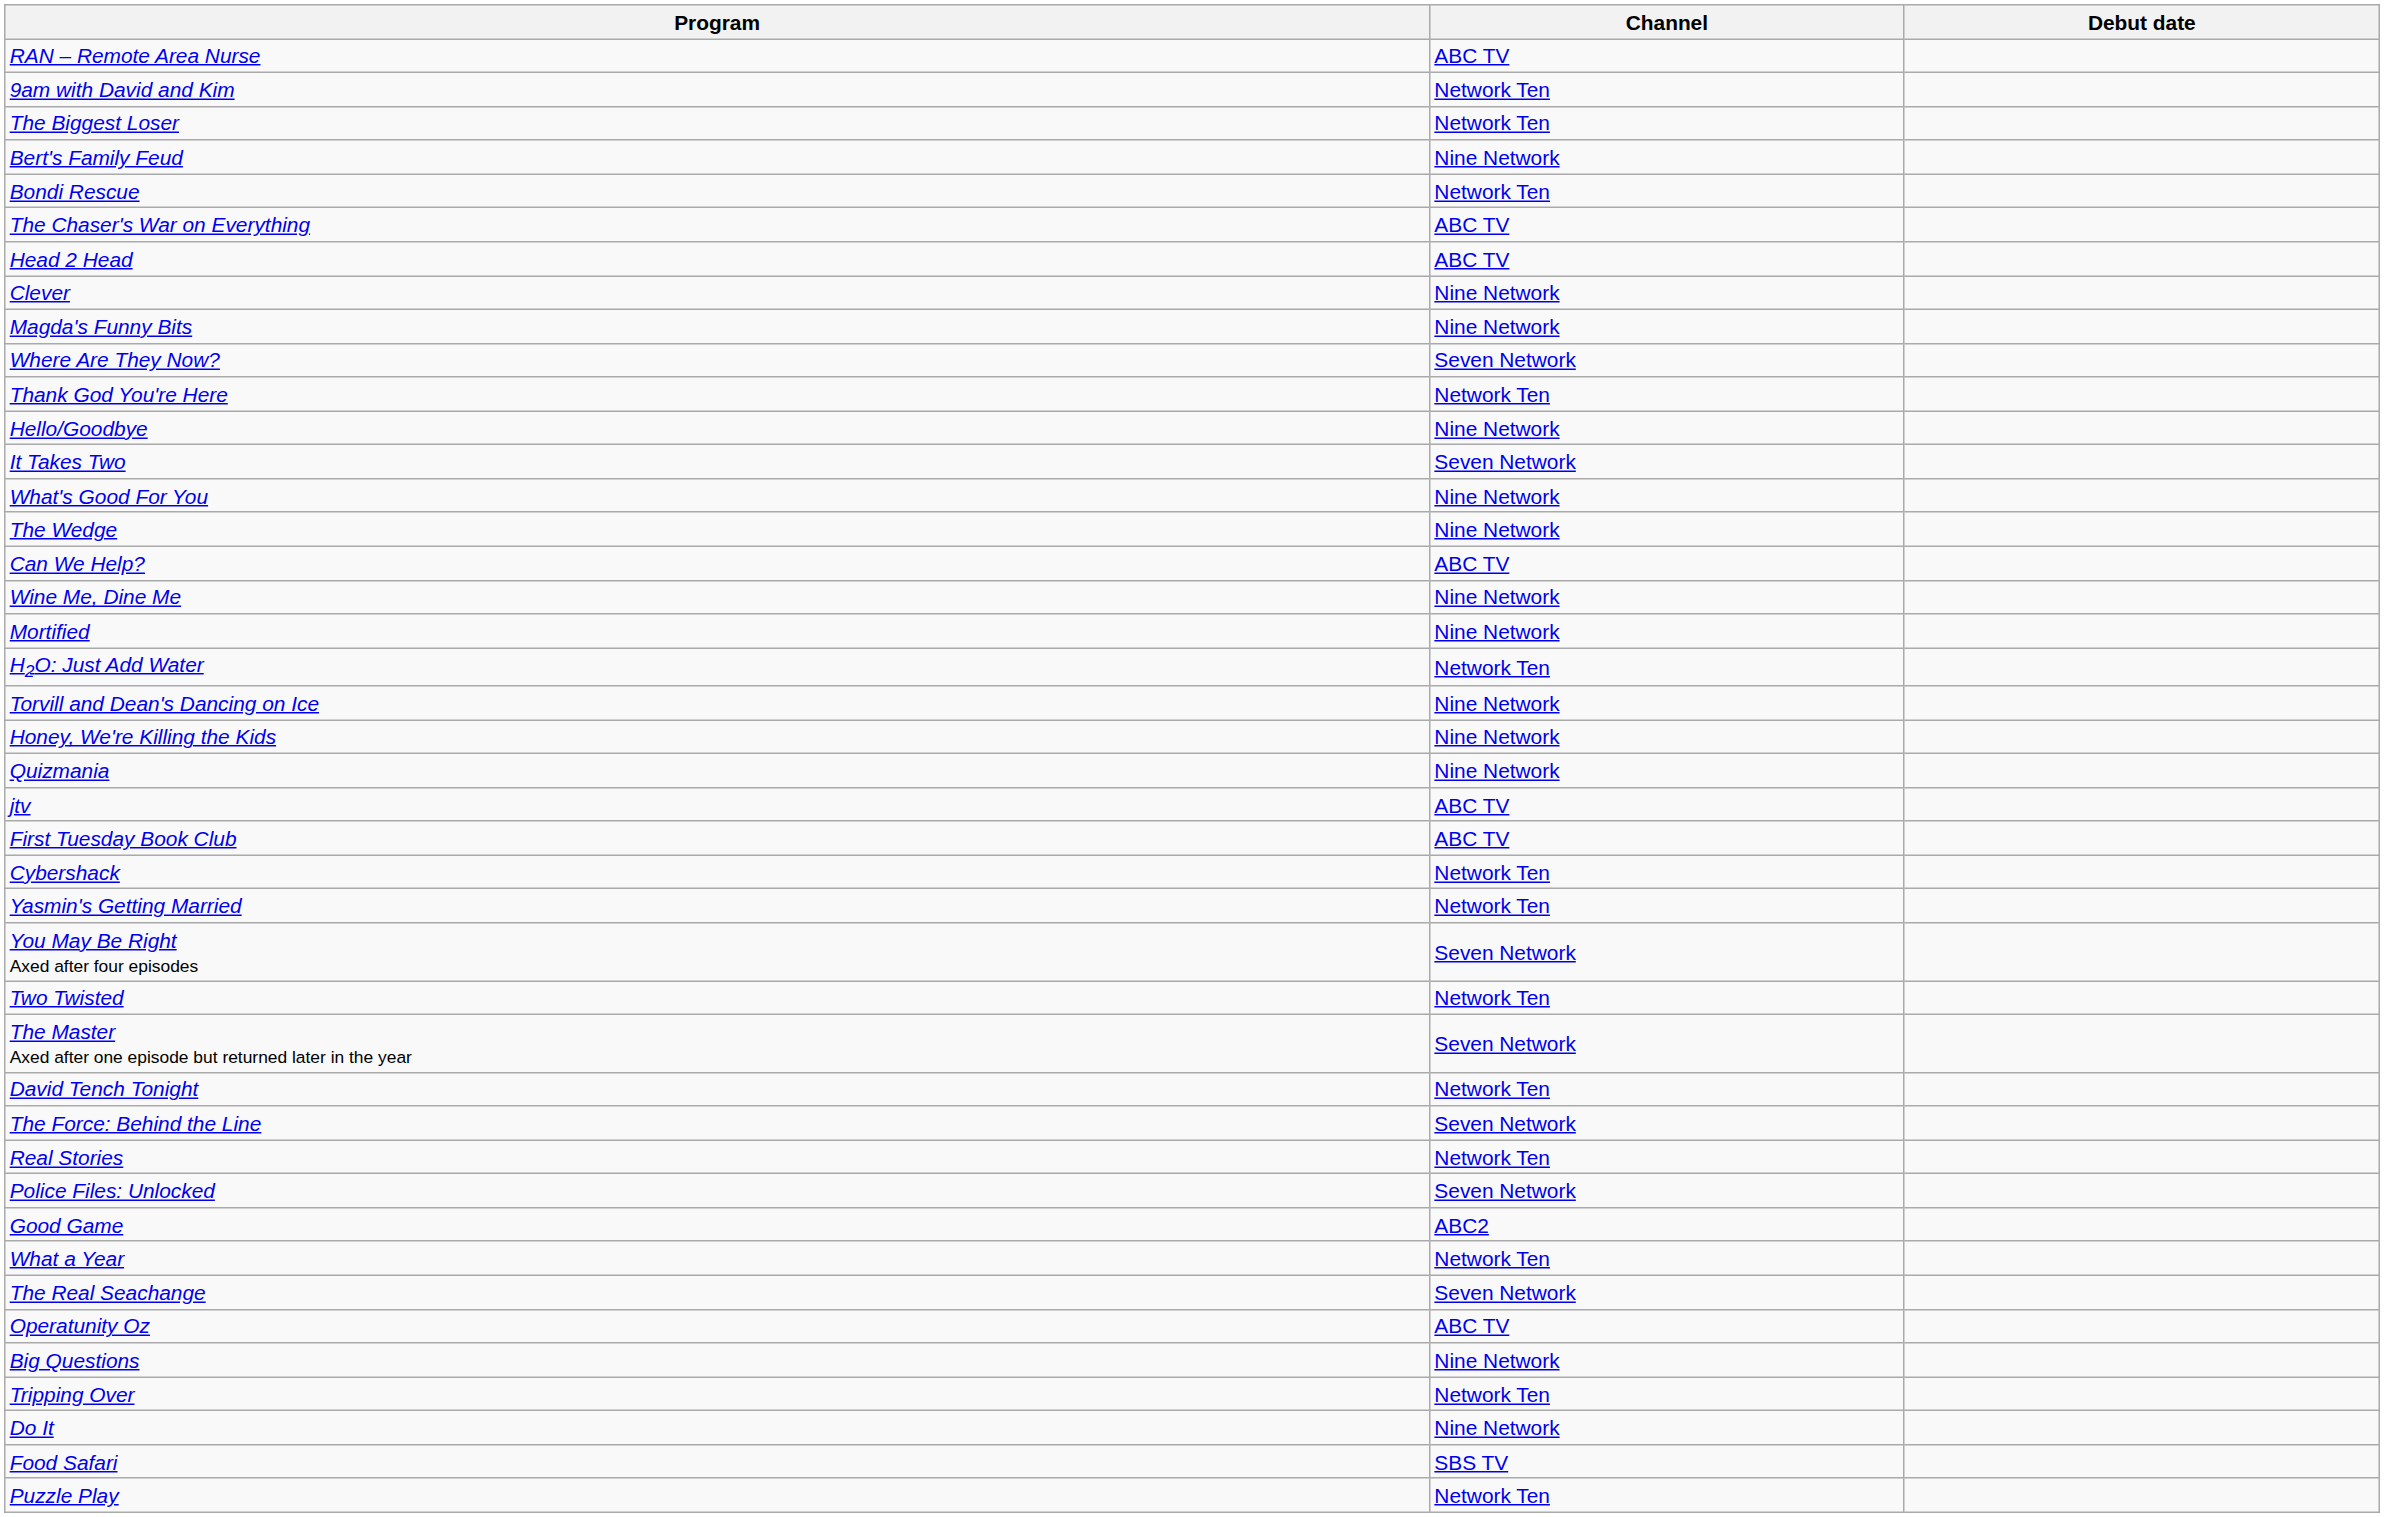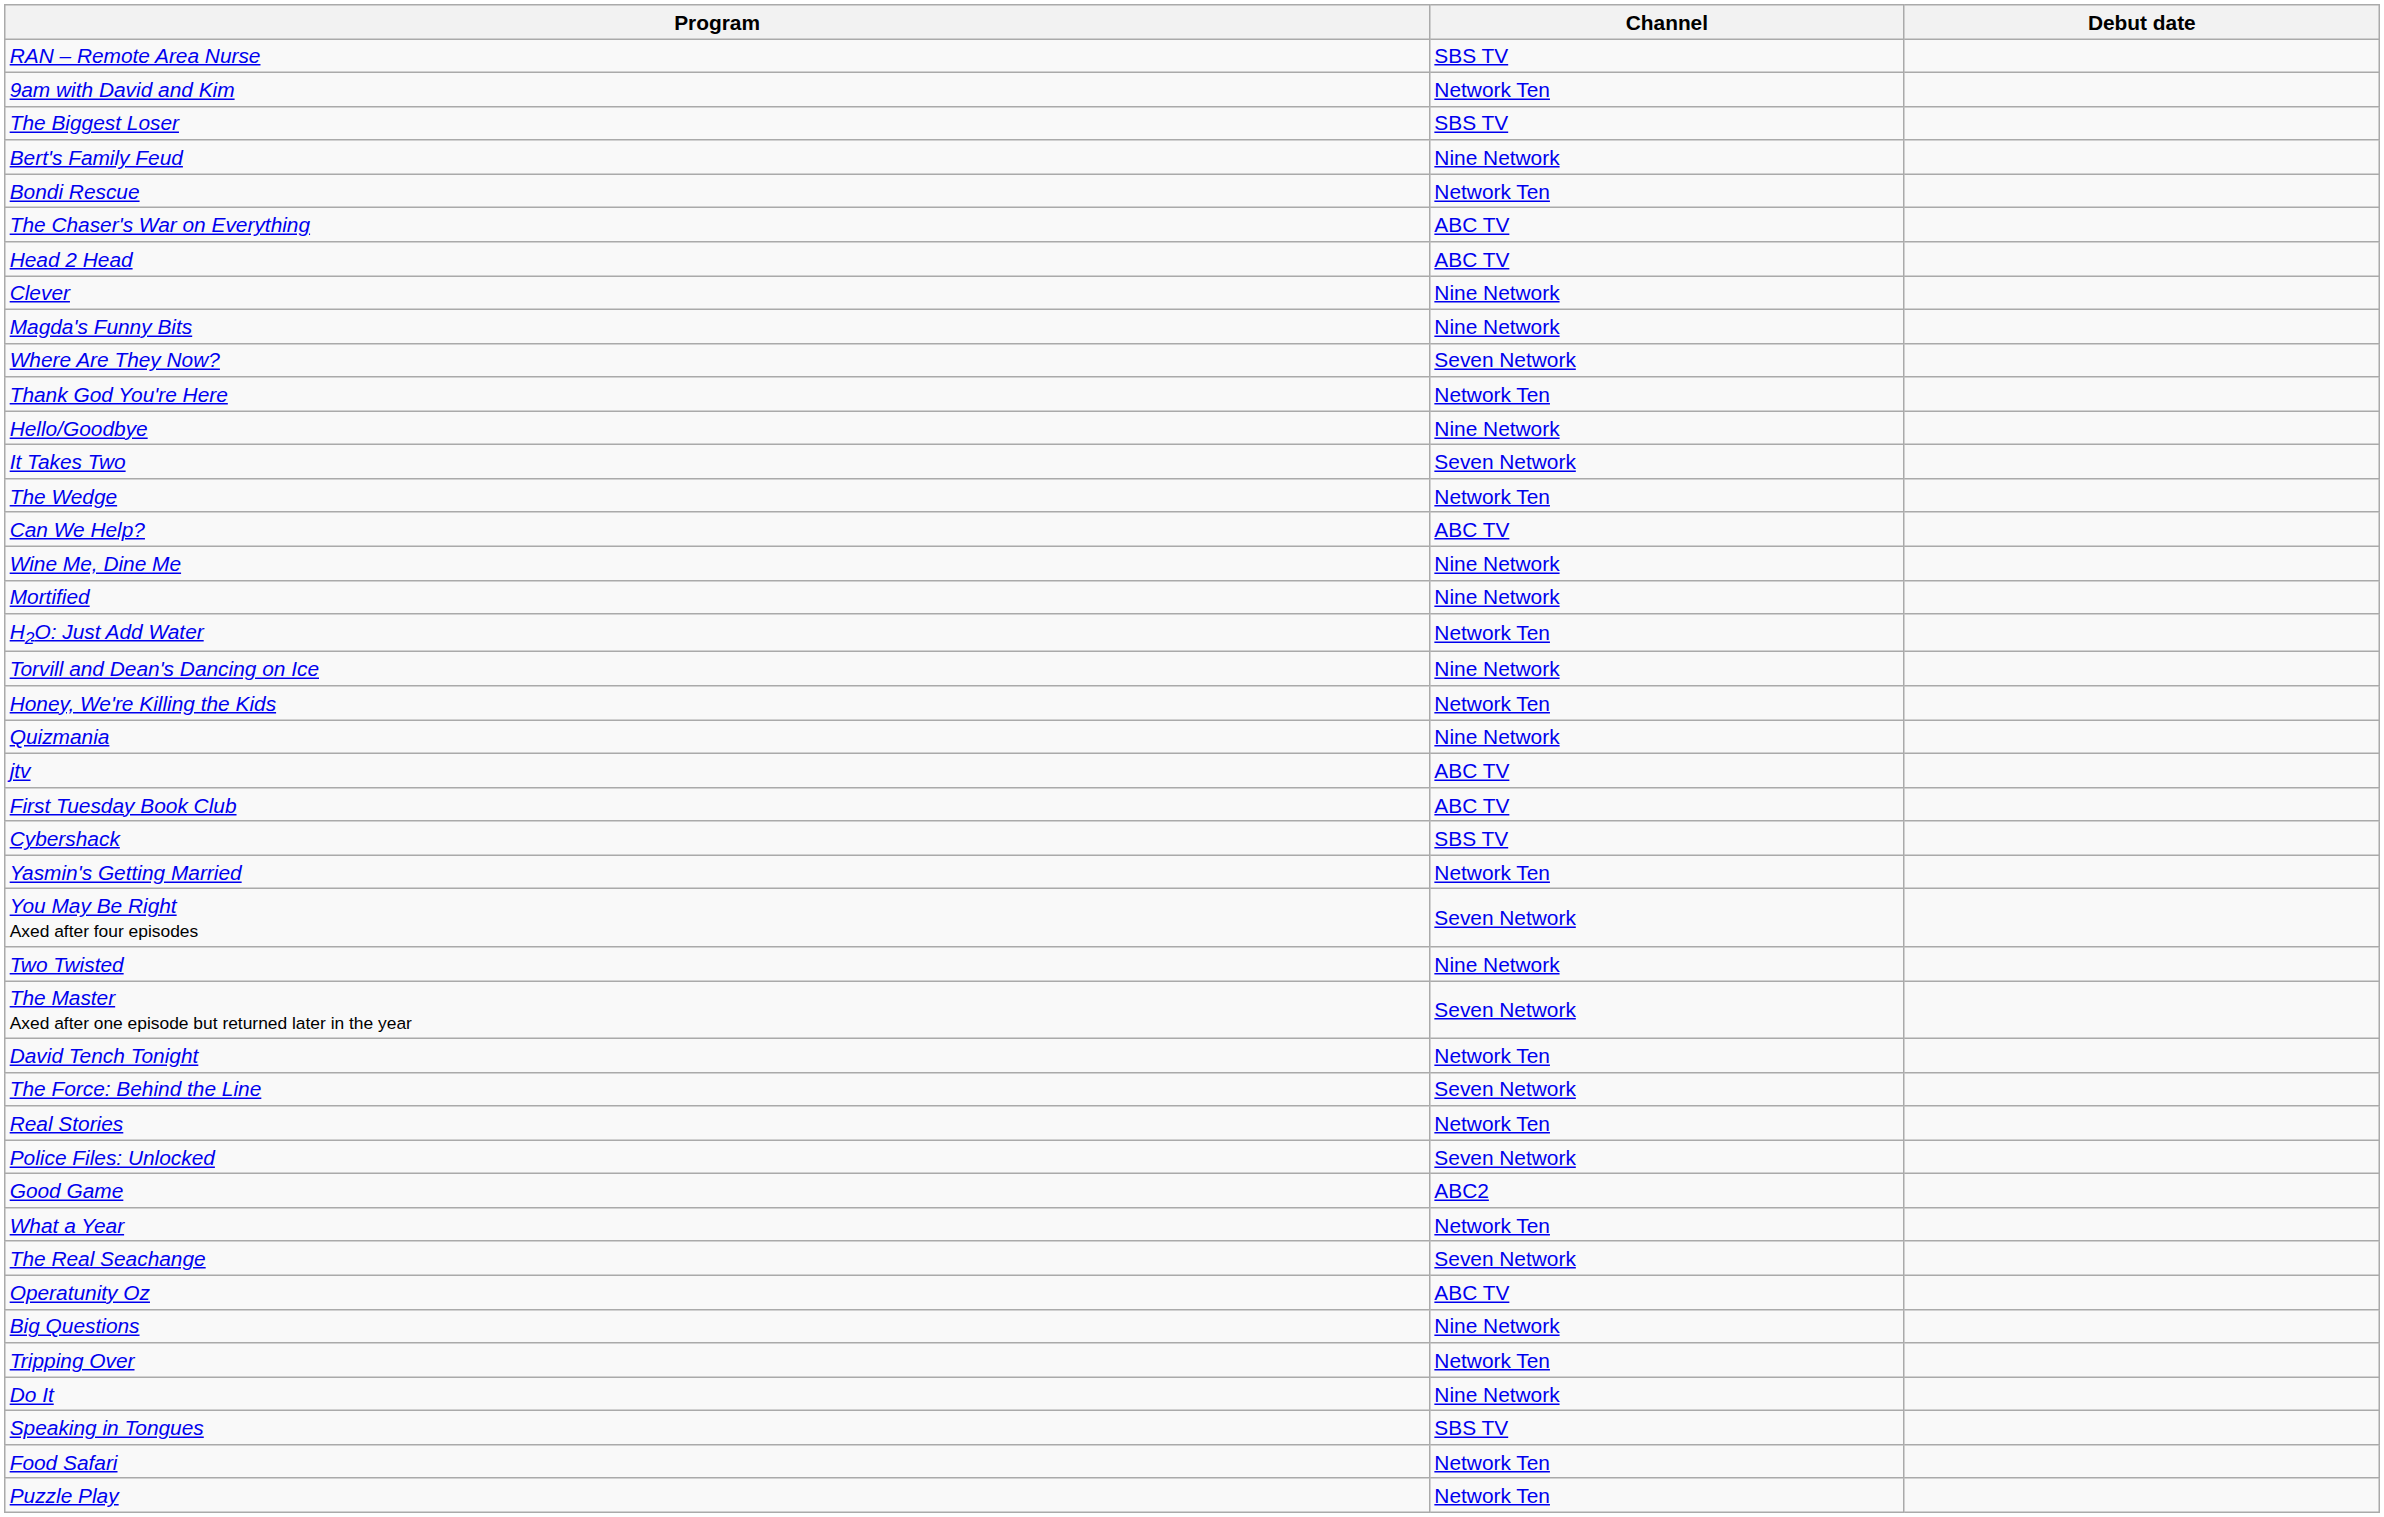 <table class="wikitable sortable" width="100%" style="font-size:87%;">
 <tr bgcolor="#efefef">
 <th width=60%>Program</th>
 <th width=20%>Channel</th>
 <th width=20%>Debut date</th>
 </tr>
 <tr>
 <td><em><a href='#'>RAN – Remote Area Nurse</a></em></td>
-<td><a href='#'>ABC TV</a></td>
+<td><a href='#'>SBS TV</a></td>
 <td></td>
 </tr>
 <tr>
 <td><em><a href='#'>9am with David and Kim</a></em></td>
 <td><a href='#'>Network Ten</a></td>
 <td></td>
 </tr>
 <tr>
 <td><em><a href='#'>The Biggest Loser</a></em></td>
-<td><a href='#'>Network Ten</a></td>
+<td><a href='#'>SBS TV</a></td>
 <td></td>
 </tr>
 <tr>
 <td><em><a href='#'>Bert's Family Feud</a></em></td>
 <td><a href='#'>Nine Network</a></td>
 <td></td>
 </tr>
 <tr>
 <td><em><a href='#'>Bondi Rescue</a></em></td>
 <td><a href='#'>Network Ten</a></td>
 <td></td>
 </tr>
 <tr>
 <td><em><a href='#'>The Chaser's War on Everything</a></em></td>
 <td><a href='#'>ABC TV</a></td>
 <td></td>
 </tr>
 <tr>
 <td><em><a href='#'>Head 2 Head</a></em></td>
 <td><a href='#'>ABC TV</a></td>
 <td></td>
 </tr>
 <tr>
 <td><em><a href='#'>Clever</a></em></td>
 <td><a href='#'>Nine Network</a></td>
 <td></td>
 </tr>
 <tr>
 <td><em><a href='#'>Magda's Funny Bits</a></em></td>
 <td><a href='#'>Nine Network</a></td>
 <td></td>
 </tr>
 <tr>
 <td><em><a href='#'>Where Are They Now?</a></em></td>
 <td><a href='#'>Seven Network</a></td>
 <td></td>
 </tr>
 <tr>
 <td><em><a href='#'>Thank God You're Here</a></em></td>
 <td><a href='#'>Network Ten</a></td>
 <td></td>
 </tr>
 <tr>
 <td><em><a href='#'>Hello/Goodbye</a></em></td>
 <td><a href='#'>Nine Network</a></td>
 <td></td>
 </tr>
 <tr>
 <td><em><a href='#'>It Takes Two</a></em></td>
 <td><a href='#'>Seven Network</a></td>
 <td></td>
 </tr>
 <tr>
-<td><em><a href='#'>What's Good For You</a></em></td>
-<td><a href='#'>Nine Network</a></td>
-<td></td>
-</tr>
-<tr>
 <td><em><a href='#'>The Wedge</a></em></td>
-<td><a href='#'>Nine Network</a></td>
+<td><a href='#'>Network Ten</a></td>
 <td></td>
 </tr>
 <tr>
 <td><em><a href='#'>Can We Help?</a></em></td>
 <td><a href='#'>ABC TV</a></td>
 <td></td>
 </tr>
 <tr>
 <td><em><a href='#'>Wine Me, Dine Me</a></em></td>
 <td><a href='#'>Nine Network</a></td>
 <td></td>
 </tr>
 <tr>
 <td><em><a href='#'>Mortified</a></em></td>
 <td><a href='#'>Nine Network</a></td>
 <td></td>
 </tr>
 <tr>
 <td><em><a href='#'>H<sub>2</sub>O: Just Add Water</a></em></td>
 <td><a href='#'>Network Ten</a></td>
 <td></td>
 </tr>
 <tr>
 <td><em><a href='#'>Torvill and Dean's Dancing on Ice</a></em></td>
 <td><a href='#'>Nine Network</a></td>
 <td></td>
 </tr>
 <tr>
 <td><em><a href='#'>Honey, We're Killing the Kids</a></em></td>
-<td><a href='#'>Nine Network</a></td>
+<td><a href='#'>Network Ten</a></td>
 <td></td>
 </tr>
 <tr>
 <td><em><a href='#'>Quizmania</a></em></td>
 <td><a href='#'>Nine Network</a></td>
 <td></td>
 </tr>
 <tr>
 <td><em><a href='#'>jtv</a></em></td>
 <td><a href='#'>ABC TV</a></td>
 <td></td>
 </tr>
 <tr>
 <td><em><a href='#'>First Tuesday Book Club</a></em></td>
 <td><a href='#'>ABC TV</a></td>
 <td></td>
 </tr>
 <tr>
 <td><em><a href='#'>Cybershack</a></em></td>
-<td><a href='#'>Network Ten</a></td>
+<td><a href='#'>SBS TV</a></td>
 <td></td>
 </tr>
 <tr>
 <td><em><a href='#'>Yasmin's Getting Married</a></em></td>
 <td><a href='#'>Network Ten</a></td>
 <td></td>
 </tr>
 <tr>
 <td><em><a href='#'>You May Be Right</a></em> <br><small>Axed after four episodes</small></td>
 <td><a href='#'>Seven Network</a></td>
 <td></td>
 </tr>
 <tr>
 <td><em><a href='#'>Two Twisted</a></em></td>
-<td><a href='#'>Network Ten</a></td>
+<td><a href='#'>Nine Network</a></td>
 <td></td>
 </tr>
 <tr>
 <td><em><a href='#'>The Master</a></em> <br><small>Axed after one episode but returned later in the year</small></td>
 <td><a href='#'>Seven Network</a></td>
 <td></td>
 </tr>
 <tr>
 <td><em><a href='#'>David Tench Tonight</a></em></td>
 <td><a href='#'>Network Ten</a></td>
 <td></td>
 </tr>
 <tr>
 <td><em><a href='#'>The Force: Behind the Line</a></em></td>
 <td><a href='#'>Seven Network</a></td>
 <td></td>
 </tr>
 <tr>
 <td><em><a href='#'>Real Stories</a></em></td>
 <td><a href='#'>Network Ten</a></td>
 <td></td>
 </tr>
 <tr>
 <td><em><a href='#'>Police Files: Unlocked</a></em></td>
 <td><a href='#'>Seven Network</a></td>
 <td></td>
 </tr>
 <tr>
 <td><em><a href='#'>Good Game</a></em></td>
 <td><a href='#'>ABC2</a></td>
 <td></td>
 </tr>
 <tr>
 <td><em><a href='#'>What a Year</a></em></td>
 <td><a href='#'>Network Ten</a></td>
 <td></td>
 </tr>
 <tr>
 <td><em><a href='#'>The Real Seachange</a></em></td>
 <td><a href='#'>Seven Network</a></td>
 <td></td>
 </tr>
 <tr>
 <td><em><a href='#'>Operatunity Oz</a></em></td>
 <td><a href='#'>ABC TV</a></td>
 <td></td>
 </tr>
 <tr>
 <td><em><a href='#'>Big Questions</a></em></td>
 <td><a href='#'>Nine Network</a></td>
 <td></td>
 </tr>
 <tr>
 <td><em><a href='#'>Tripping Over</a></em></td>
 <td><a href='#'>Network Ten</a></td>
 <td></td>
 </tr>
 <tr>
 <td><em><a href='#'>Do It</a></em></td>
 <td><a href='#'>Nine Network</a></td>
 <td></td>
 </tr>
 <tr>
+<td><em><a href='#'>Speaking in Tongues</a></em></td>
+<td><a href='#'>SBS TV</a></td>
+<td></td>
+</tr>
+<tr>
 <td><em><a href='#'>Food Safari</a></em></td>
-<td><a href='#'>SBS TV</a></td>
+<td><a href='#'>Network Ten</a></td>
 <td></td>
 </tr>
 <tr>
 <td><em><a href='#'>Puzzle Play</a></em></td>
 <td><a href='#'>Network Ten</a></td>
 <td></td>
 </tr>
 </table>
